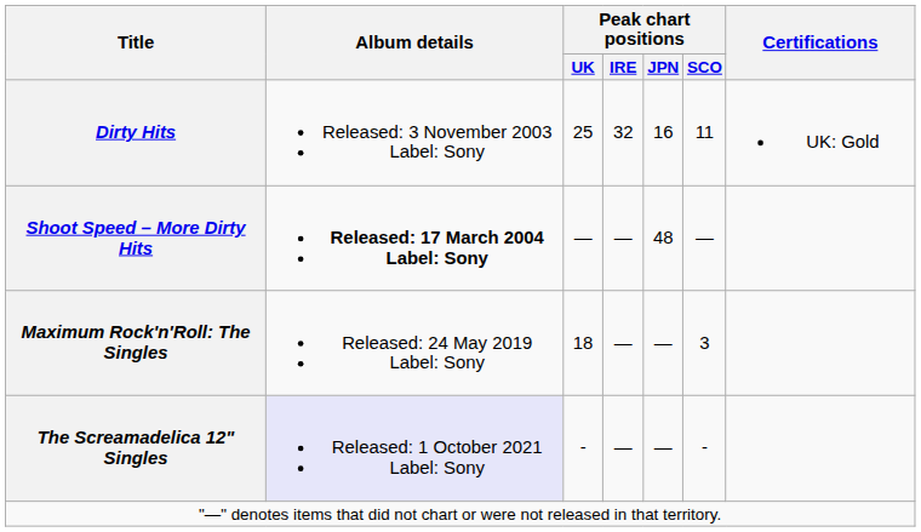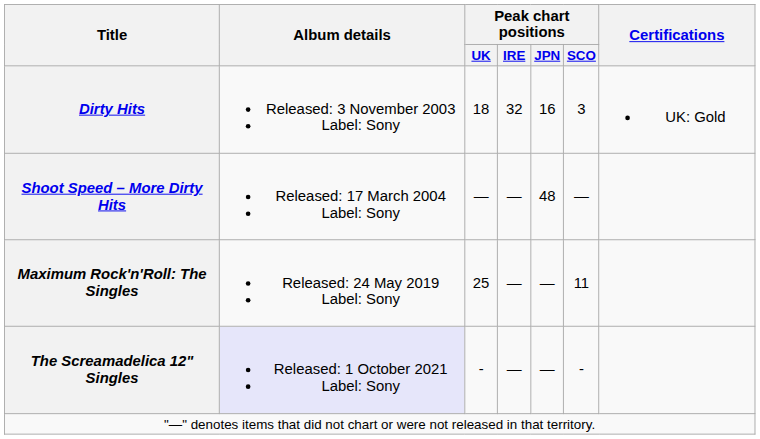 <table class="wikitable plainrowheaders" style="text-align:center;">
 <tr>
 <th scope="col" rowspan="2" style="width:14em;">Title</th>
 <th scope="col" rowspan="2" style="width:16em;">Album details</th>
 <th scope="col" colspan="4">Peak chart positions</th>
 <th scope="col" rowspan="2" style="width:10em;"><a href='#'>Certifications</a></th>
 </tr>
 <tr>
 <th scope="col" style="width:2em;font-size:90%;"><a href='#'>UK</a><br></th>
 <th scope="col" style="width:2em;font-size:90%;"><a href='#'>IRE</a><br></th>
 <th scope="col" style="width:2em;font-size:90%;"><a href='#'>JPN</a><br></th>
 <th scope="col" style="width:2em;font-size:90%;"><a href='#'>SCO</a><br></th>
 </tr>
 <tr>
 <th scope="row"><em><a href='#'>Dirty Hits</a></em></th>
 <td><br><ul><li>Released: 3 November 2003</li><li>Label: Sony</li></ul></td>
-<td>25</td>
+<td>18</td>
 <td>32</td>
 <td>16</td>
-<td>11</td>
+<td>3</td>
 <td><br><ul><li>UK: Gold</li></ul></td>
 </tr>
 <tr>
 <th scope="row"><em><a href='#'>Shoot Speed – More Dirty Hits</a></em></th>
-<td><strong><br><ul><li>Released: 17 March 2004</li><li>Label: Sony</li></ul></strong></td>
+<td><br><ul><li>Released: 17 March 2004</li><li>Label: Sony</li></ul></td>
 <td>—</td>
 <td>—</td>
 <td>48</td>
 <td>—</td>
 <td></td>
 </tr>
 <tr>
 <th scope="row"><em>Maximum Rock'n'Roll: The Singles</em></th>
 <td><br><ul><li>Released: 24 May 2019</li><li>Label: Sony</li></ul></td>
-<td>18</td>
+<td>25</td>
 <td>—</td>
 <td>—</td>
-<td>3</td>
+<td>11</td>
 <td></td>
 </tr>
 <tr>
 <th scope="row"><em>The Screamadelica 12" Singles</em></th>
 <td style="background: lavender;"><br><ul><li>Released: 1 October 2021</li><li>Label: Sony</li></ul></td>
 <td>-</td>
 <td>—</td>
 <td>—</td>
 <td>-</td>
 <td></td>
 </tr>
 <tr>
 <td colspan="15" style="font-size:90%">"—" denotes items that did not chart or were not released in that territory.</td>
 </tr>
 </table>
